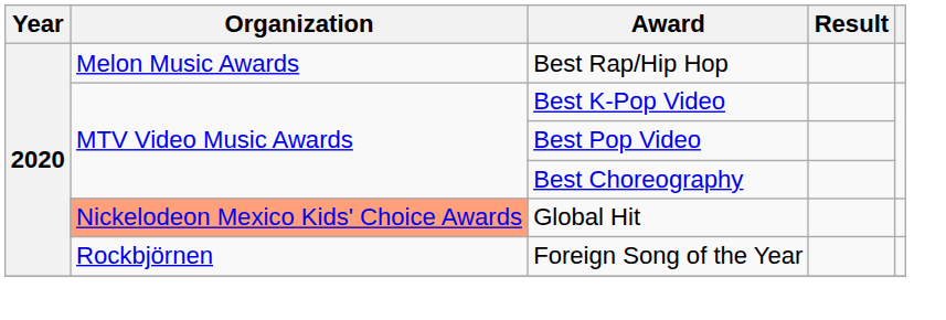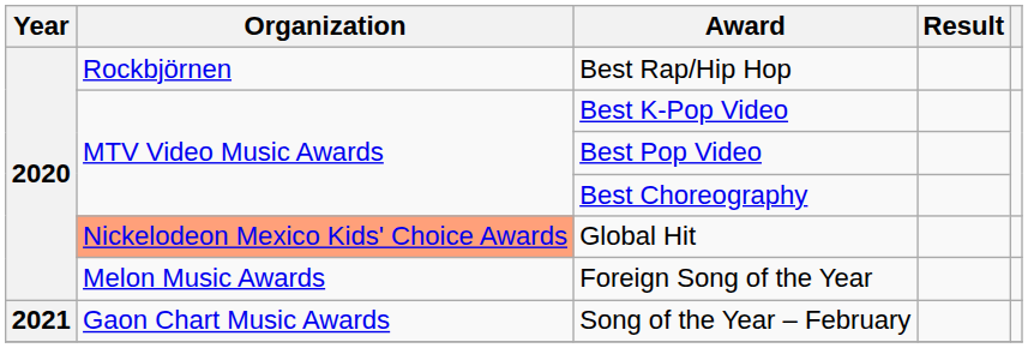 <table class="wikitable plainrowheaders sortable">
 <tr>
 <th>Year</th>
 <th>Organization</th>
 <th>Award</th>
 <th>Result</th>
 <th class=unsortable></th>
 </tr>
 <tr>
 <th scope="row" rowspan="6">2020</th>
-<td><a href='#'>Melon Music Awards</a></td>
+<td><a href='#'>Rockbjörnen</a></td>
 <td>Best Rap/Hip Hop</td>
 <td></td>
 <td style="text-align:center;"></td>
 </tr>
 <tr>
 <td rowspan="3"><a href='#'>MTV Video Music Awards</a></td>
 <td><a href='#'>Best K-Pop Video</a></td>
 <td></td>
 <td rowspan="3" style="text-align:center;"></td>
 </tr>
 <tr>
 <td><a href='#'>Best Pop Video</a></td>
 <td></td>
 </tr>
 <tr>
 <td><a href='#'>Best Choreography</a></td>
 <td></td>
 </tr>
 <tr>
 <td style="background: lightsalmon;"><a href='#'>Nickelodeon Mexico Kids' Choice Awards</a></td>
 <td>Global Hit</td>
 <td></td>
 <td style="text-align:center;"></td>
 </tr>
 <tr>
-<td><a href='#'>Rockbjörnen</a></td>
+<td><a href='#'>Melon Music Awards</a></td>
 <td>Foreign Song of the Year</td>
+<td></td>
+<td style="text-align:center;"></td>
+</tr>
+<tr>
+<th scope="row">2021</th>
+<td><a href='#'>Gaon Chart Music Awards</a></td>
+<td>Song of the Year – February</td>
 <td></td>
 <td style="text-align:center;"></td>
 </tr>
 <tr>
 </tr>
 </table>
